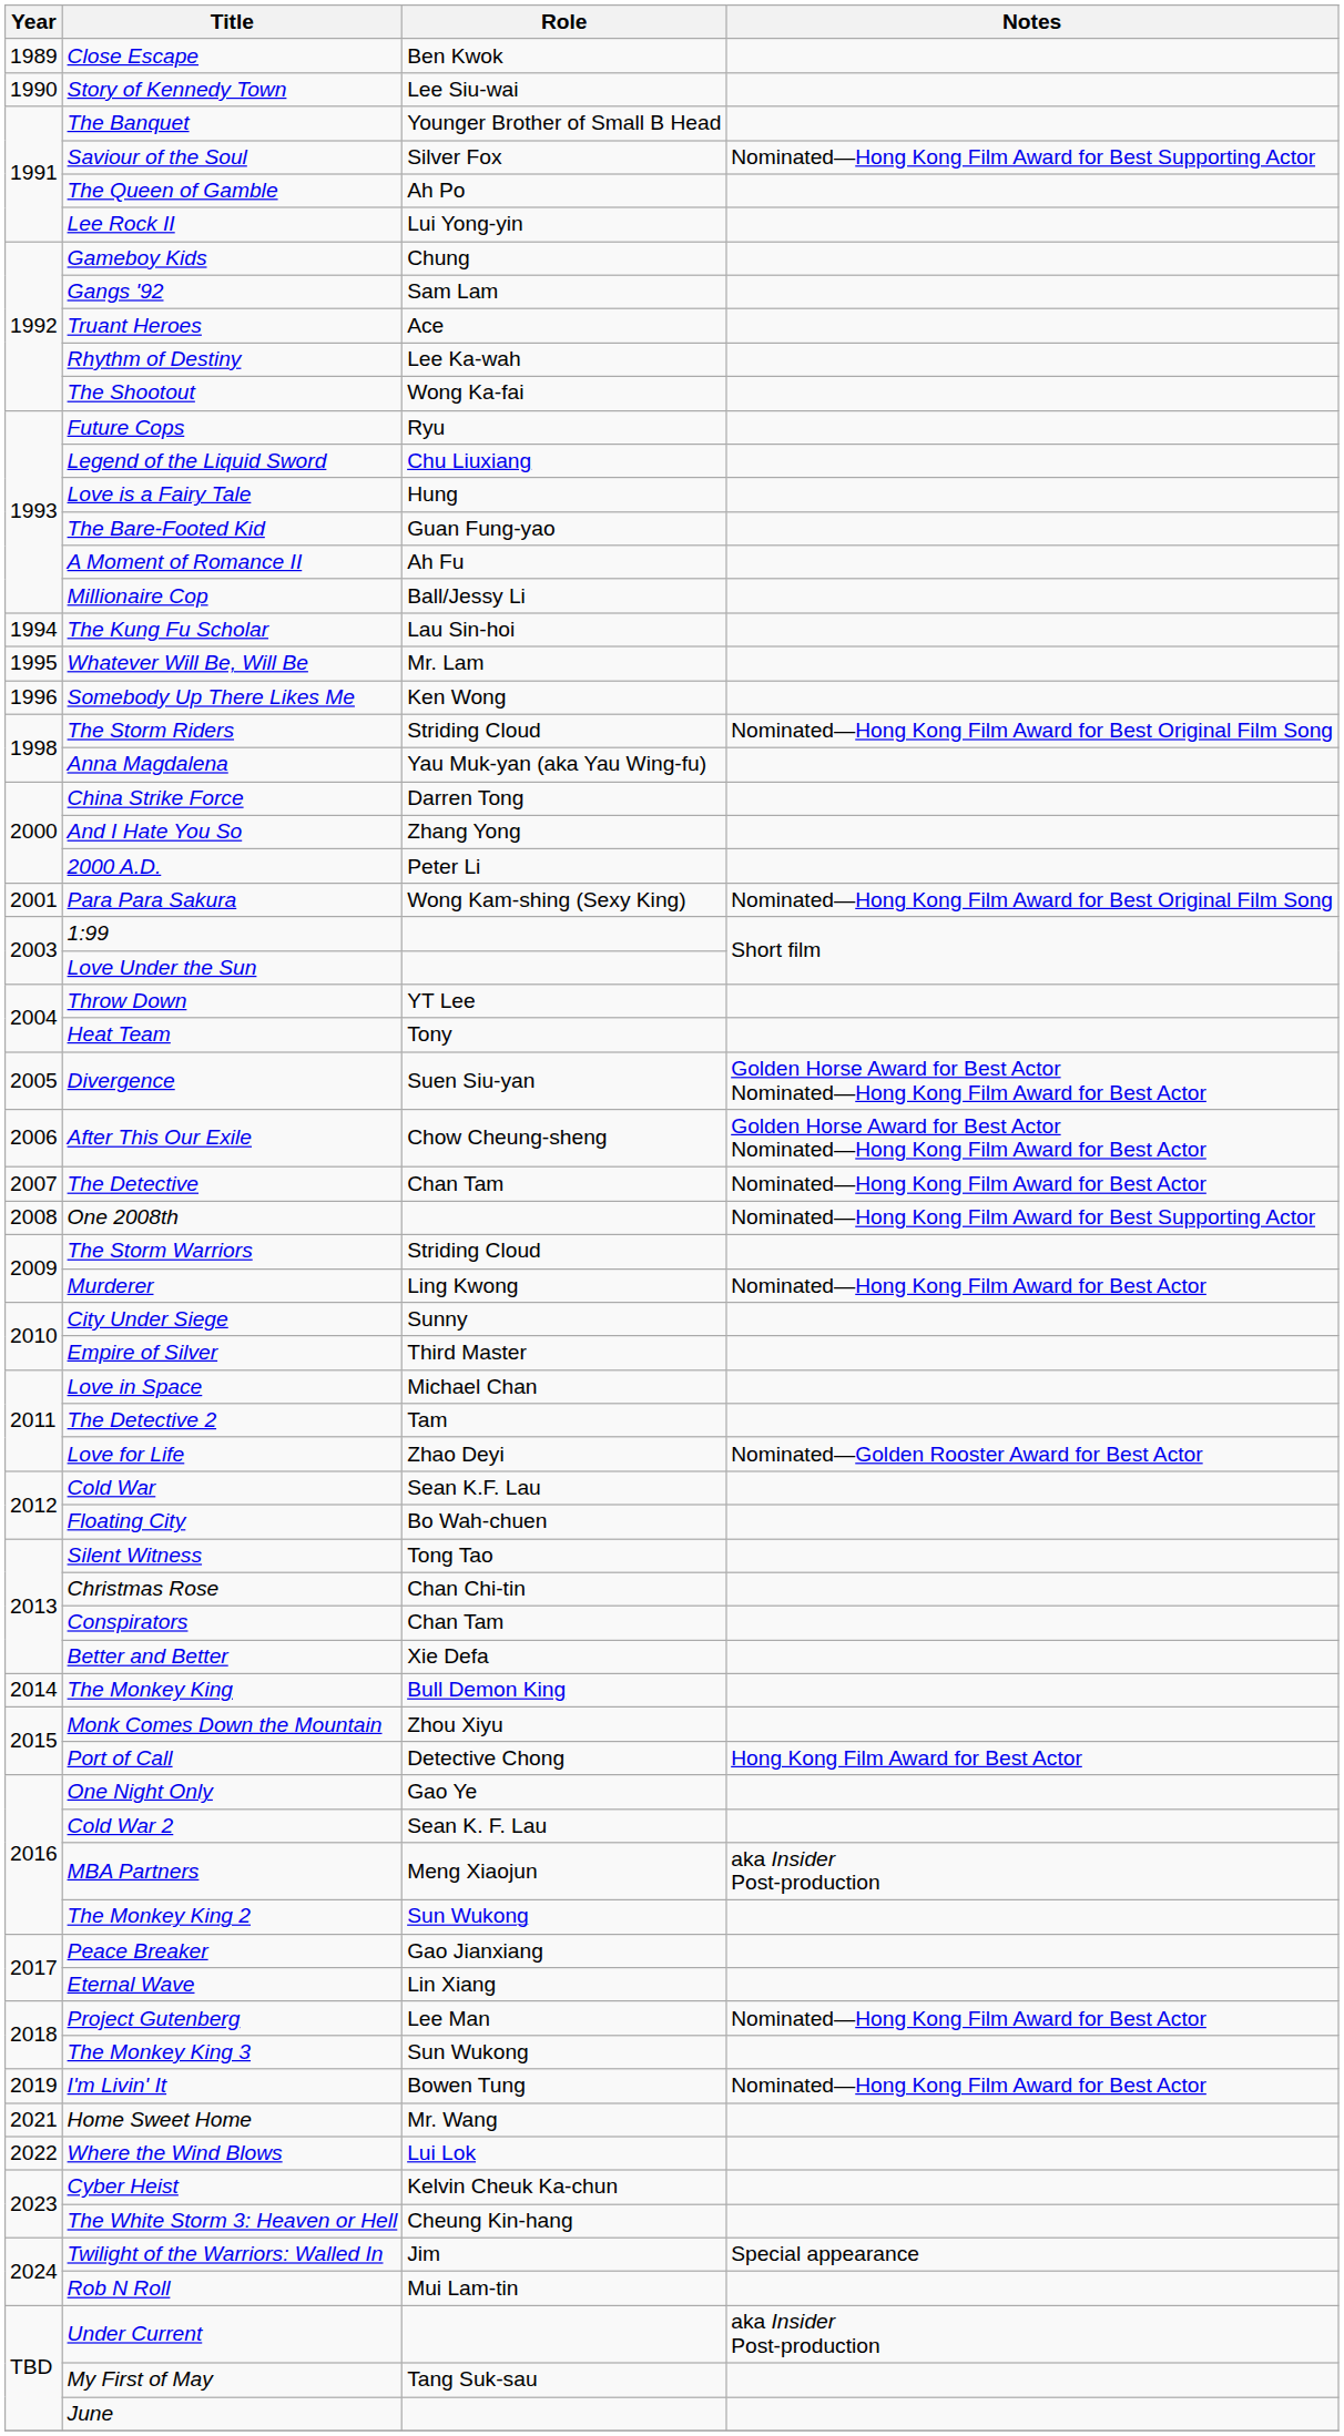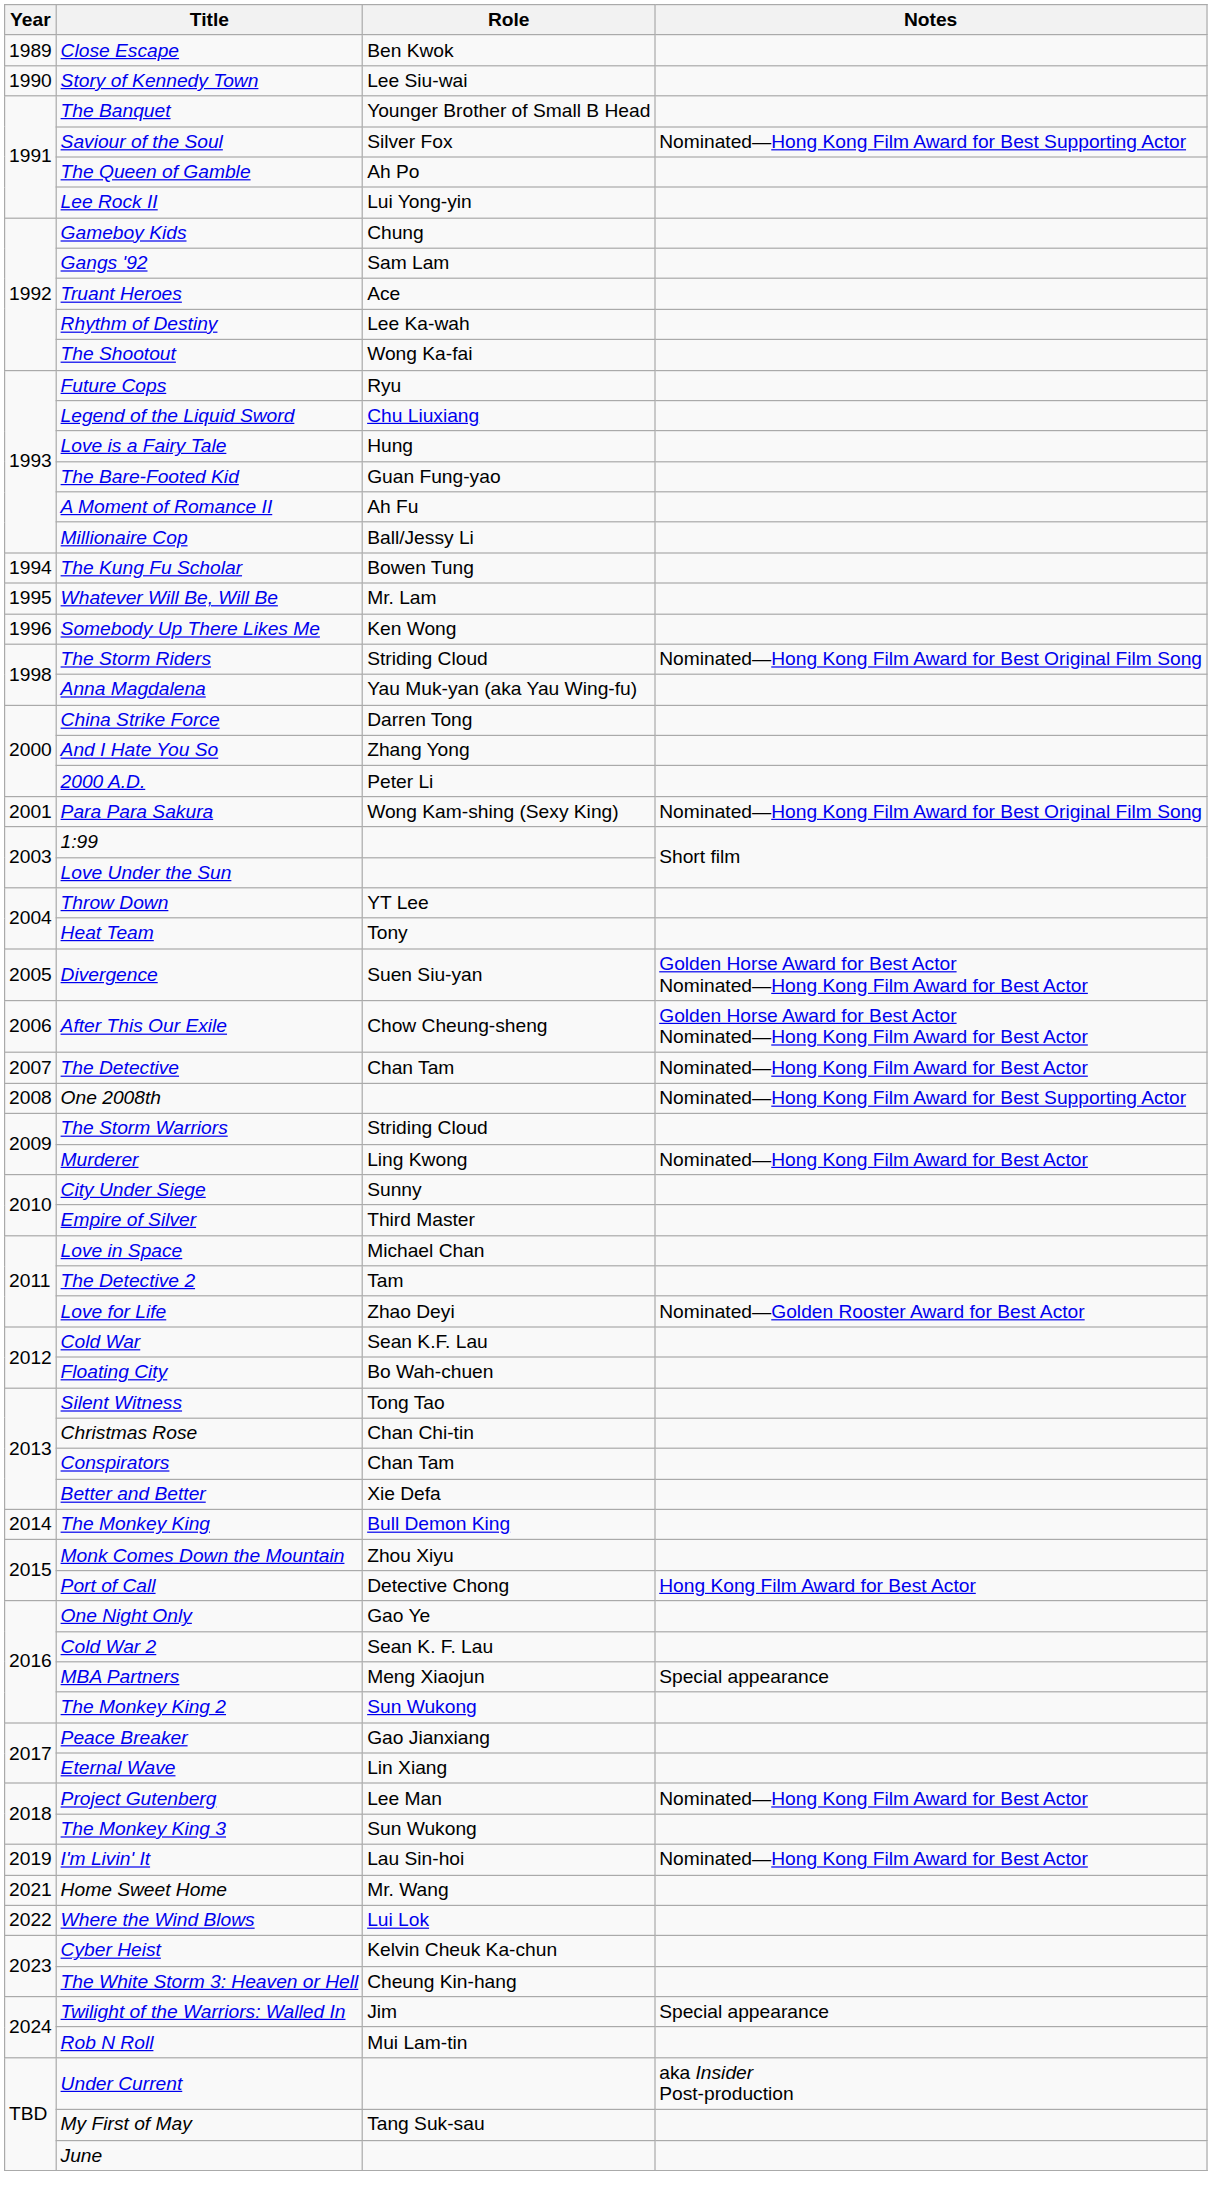 <table class="wikitable sortable">
 <tr>
 <th>Year</th>
 <th>Title</th>
 <th>Role</th>
 <th class="unsortable">Notes</th>
 </tr>
 <tr>
 <td>1989</td>
 <td><em><a href='#'>Close Escape</a></em></td>
 <td>Ben Kwok</td>
 <td></td>
 </tr>
 <tr>
 <td>1990</td>
 <td><em><a href='#'>Story of Kennedy Town</a></em></td>
 <td>Lee Siu-wai</td>
 <td></td>
 </tr>
 <tr>
 <td rowspan="4">1991</td>
 <td><em><a href='#'>The Banquet</a></em></td>
 <td>Younger Brother of Small B Head</td>
 <td></td>
 </tr>
 <tr>
 <td><em><a href='#'>Saviour of the Soul</a></em></td>
 <td>Silver Fox</td>
 <td>Nominated—<a href='#'>Hong Kong Film Award for Best Supporting Actor</a></td>
 </tr>
 <tr>
 <td><em><a href='#'>The Queen of Gamble</a></em></td>
 <td>Ah Po</td>
 <td></td>
 </tr>
 <tr>
 <td><em><a href='#'>Lee Rock II</a></em></td>
 <td>Lui Yong-yin</td>
 <td></td>
 </tr>
 <tr>
 <td rowspan="5">1992</td>
 <td><em><a href='#'>Gameboy Kids</a></em></td>
 <td>Chung</td>
 <td></td>
 </tr>
 <tr>
 <td><em><a href='#'>Gangs '92</a></em></td>
 <td>Sam Lam</td>
 <td></td>
 </tr>
 <tr>
 <td><em><a href='#'>Truant Heroes</a></em></td>
 <td>Ace</td>
 <td></td>
 </tr>
 <tr>
 <td><em><a href='#'>Rhythm of Destiny</a></em></td>
 <td>Lee Ka-wah</td>
 <td></td>
 </tr>
 <tr>
 <td><em><a href='#'>The Shootout</a></em></td>
 <td>Wong Ka-fai</td>
 <td></td>
 </tr>
 <tr>
 <td rowspan="6">1993</td>
 <td><em><a href='#'>Future Cops</a></em></td>
 <td>Ryu</td>
 <td></td>
 </tr>
 <tr>
 <td><em><a href='#'>Legend of the Liquid Sword</a></em></td>
 <td><a href='#'>Chu Liuxiang</a></td>
 <td></td>
 </tr>
 <tr>
 <td><em><a href='#'>Love is a Fairy Tale</a></em></td>
 <td>Hung</td>
 <td></td>
 </tr>
 <tr>
 <td><em><a href='#'>The Bare-Footed Kid</a></em></td>
 <td>Guan Fung-yao</td>
 <td></td>
 </tr>
 <tr>
 <td><em><a href='#'>A Moment of Romance II</a></em></td>
 <td>Ah Fu</td>
 <td></td>
 </tr>
 <tr>
 <td><em><a href='#'>Millionaire Cop</a></em></td>
 <td>Ball/Jessy Li</td>
 <td></td>
 </tr>
 <tr>
 <td>1994</td>
 <td><em><a href='#'>The Kung Fu Scholar</a></em></td>
-<td>Lau Sin-hoi</td>
+<td>Bowen Tung</td>
 <td></td>
 </tr>
 <tr>
 <td>1995</td>
 <td><em><a href='#'>Whatever Will Be, Will Be</a></em></td>
 <td>Mr. Lam</td>
 <td></td>
 </tr>
 <tr>
 <td>1996</td>
 <td><em><a href='#'>Somebody Up There Likes Me</a></em></td>
 <td>Ken Wong</td>
 <td></td>
 </tr>
 <tr>
 <td rowspan="2">1998</td>
 <td><em><a href='#'>The Storm Riders</a></em></td>
 <td>Striding Cloud</td>
 <td>Nominated—<a href='#'>Hong Kong Film Award for Best Original Film Song</a></td>
 </tr>
 <tr>
 <td><em><a href='#'>Anna Magdalena</a></em></td>
 <td>Yau Muk-yan (aka Yau Wing-fu)</td>
 <td></td>
 </tr>
 <tr>
 <td rowspan="3">2000</td>
 <td><em><a href='#'>China Strike Force</a></em></td>
 <td>Darren Tong</td>
 <td></td>
 </tr>
 <tr>
 <td><em><a href='#'>And I Hate You So</a></em></td>
 <td>Zhang Yong</td>
 <td></td>
 </tr>
 <tr>
 <td><em><a href='#'>2000 A.D.</a></em></td>
 <td>Peter Li</td>
 <td></td>
 </tr>
 <tr>
 <td>2001</td>
 <td><em><a href='#'>Para Para Sakura</a></em></td>
 <td>Wong Kam-shing (Sexy King)</td>
 <td>Nominated—<a href='#'>Hong Kong Film Award for Best Original Film Song</a></td>
 </tr>
 <tr>
 <td rowspan="2">2003</td>
 <td><em>1:99</em></td>
 <td></td>
 <td rowspan="2">Short film</td>
 </tr>
 <tr>
 <td><em><a href='#'>Love Under the Sun</a></em></td>
 <td></td>
 </tr>
 <tr>
 <td rowspan="2">2004</td>
 <td><em><a href='#'>Throw Down</a></em></td>
 <td>YT Lee</td>
 <td></td>
 </tr>
 <tr>
 <td><em><a href='#'>Heat Team</a></em></td>
 <td>Tony</td>
 <td></td>
 </tr>
 <tr>
 <td>2005</td>
 <td><em><a href='#'>Divergence</a></em></td>
 <td>Suen Siu-yan</td>
 <td><a href='#'>Golden Horse Award for Best Actor</a><br>Nominated—<a href='#'>Hong Kong Film Award for Best Actor</a></td>
 </tr>
 <tr>
 <td>2006</td>
 <td><em><a href='#'>After This Our Exile</a></em></td>
 <td>Chow Cheung-sheng</td>
 <td><a href='#'>Golden Horse Award for Best Actor</a><br>Nominated—<a href='#'>Hong Kong Film Award for Best Actor</a></td>
 </tr>
 <tr>
 <td>2007</td>
 <td><em><a href='#'>The Detective</a></em></td>
 <td>Chan Tam</td>
 <td>Nominated—<a href='#'>Hong Kong Film Award for Best Actor</a></td>
 </tr>
 <tr>
 <td>2008</td>
 <td><em>One 2008th</em></td>
 <td></td>
 <td>Nominated—<a href='#'>Hong Kong Film Award for Best Supporting Actor</a></td>
 </tr>
 <tr>
 <td rowspan="2">2009</td>
 <td><em><a href='#'>The Storm Warriors</a></em></td>
 <td>Striding Cloud</td>
 <td></td>
 </tr>
 <tr>
 <td><em><a href='#'>Murderer</a></em></td>
 <td>Ling Kwong</td>
 <td>Nominated—<a href='#'>Hong Kong Film Award for Best Actor</a></td>
 </tr>
 <tr>
 <td rowspan=2>2010</td>
 <td><em><a href='#'>City Under Siege</a></em></td>
 <td>Sunny</td>
 <td></td>
 </tr>
 <tr>
 <td><em><a href='#'>Empire of Silver</a></em></td>
 <td>Third Master</td>
 <td></td>
 </tr>
 <tr>
 <td rowspan=3>2011</td>
 <td><em><a href='#'>Love in Space</a></em></td>
 <td>Michael Chan</td>
 <td></td>
 </tr>
 <tr>
 <td><em><a href='#'>The Detective 2</a></em></td>
 <td>Tam</td>
 <td></td>
 </tr>
 <tr>
 <td><em><a href='#'>Love for Life</a></em></td>
 <td>Zhao Deyi</td>
 <td>Nominated—<a href='#'>Golden Rooster Award for Best Actor</a></td>
 </tr>
 <tr>
 <td rowspan=2>2012</td>
 <td><em><a href='#'>Cold War</a></em></td>
 <td>Sean K.F. Lau</td>
 <td></td>
 </tr>
 <tr>
 <td><em><a href='#'>Floating City</a></em></td>
 <td>Bo Wah-chuen</td>
 <td></td>
 </tr>
 <tr>
 <td rowspan=4>2013</td>
 <td><em><a href='#'>Silent Witness</a></em></td>
 <td>Tong Tao</td>
 <td></td>
 </tr>
 <tr>
 <td><em>Christmas Rose</em></td>
 <td>Chan Chi-tin</td>
 <td></td>
 </tr>
 <tr>
 <td><em><a href='#'>Conspirators</a></em></td>
 <td>Chan Tam</td>
 <td></td>
 </tr>
 <tr>
 <td><em><a href='#'>Better and Better</a></em></td>
 <td>Xie Defa</td>
 <td></td>
 </tr>
 <tr>
 <td>2014</td>
 <td><em><a href='#'>The Monkey King</a></em></td>
 <td><a href='#'>Bull Demon King</a></td>
 <td></td>
 </tr>
 <tr>
 <td rowspan=2>2015</td>
 <td><em><a href='#'>Monk Comes Down the Mountain</a></em></td>
 <td>Zhou Xiyu</td>
 <td></td>
 </tr>
 <tr>
 <td><em><a href='#'>Port of Call</a></em></td>
 <td>Detective Chong</td>
 <td><a href='#'>Hong Kong Film Award for Best Actor</a></td>
 </tr>
 <tr>
 <td rowspan=4>2016</td>
 <td><em><a href='#'>One Night Only</a></em></td>
 <td>Gao Ye</td>
 <td></td>
 </tr>
 <tr>
 <td><em><a href='#'>Cold War 2</a></em></td>
 <td>Sean K. F. Lau</td>
 <td></td>
 </tr>
 <tr>
 <td><em><a href='#'>MBA Partners</a></em></td>
 <td>Meng Xiaojun</td>
-<td>aka <em>Insider</em><br>Post-production</td>
+<td>Special appearance</td>
 </tr>
 <tr>
 <td><em><a href='#'>The Monkey King 2</a></em></td>
 <td><a href='#'>Sun Wukong</a></td>
 <td></td>
 </tr>
 <tr>
 <td rowspan=2>2017</td>
 <td><em><a href='#'>Peace Breaker</a></em></td>
 <td>Gao Jianxiang</td>
 <td></td>
 </tr>
 <tr>
 <td><em><a href='#'>Eternal Wave</a></em></td>
 <td>Lin Xiang</td>
 <td></td>
 </tr>
 <tr>
 <td rowspan=2>2018</td>
 <td><em><a href='#'>Project Gutenberg</a></em></td>
 <td>Lee Man</td>
 <td>Nominated—<a href='#'>Hong Kong Film Award for Best Actor</a></td>
 </tr>
 <tr>
 <td><em><a href='#'>The Monkey King 3</a></em></td>
 <td>Sun Wukong</td>
 <td></td>
 </tr>
 <tr>
 <td>2019</td>
 <td><em><a href='#'>I'm Livin' It</a></em></td>
-<td>Bowen Tung</td>
+<td>Lau Sin-hoi</td>
 <td>Nominated—<a href='#'>Hong Kong Film Award for Best Actor</a></td>
 </tr>
 <tr>
 <td>2021</td>
 <td><em>Home Sweet Home </em></td>
 <td>Mr. Wang</td>
 <td></td>
 </tr>
 <tr>
 <td>2022</td>
 <td><em><a href='#'>Where the Wind Blows</a></em></td>
 <td><a href='#'>Lui Lok</a></td>
 <td></td>
 </tr>
 <tr>
 <td rowspan="2">2023</td>
 <td><em><a href='#'>Cyber Heist</a></em></td>
 <td>Kelvin Cheuk Ka-chun</td>
 <td></td>
 </tr>
 <tr>
 <td><em><a href='#'>The White Storm 3: Heaven or Hell</a></em></td>
 <td>Cheung Kin-hang</td>
 <td></td>
 </tr>
 <tr>
 <td rowspan="2">2024</td>
 <td><em><a href='#'>Twilight of the Warriors: Walled In</a></em></td>
 <td>Jim</td>
 <td>Special appearance</td>
 </tr>
 <tr>
 <td><em><a href='#'>Rob N Roll</a></em></td>
 <td>Mui Lam-tin</td>
 <td></td>
 </tr>
 <tr>
 <td rowspan="3">TBD</td>
 <td><em><a href='#'>Under Current </a></em></td>
 <td></td>
 <td>aka <em>Insider</em><br>Post-production</td>
 </tr>
 <tr>
 <td><em>My First of May</em></td>
 <td>Tang Suk-sau</td>
 <td></td>
 </tr>
 <tr>
 <td><em>June</em></td>
 <td></td>
 <td></td>
 </tr>
 <tr>
 </tr>
 </table>
